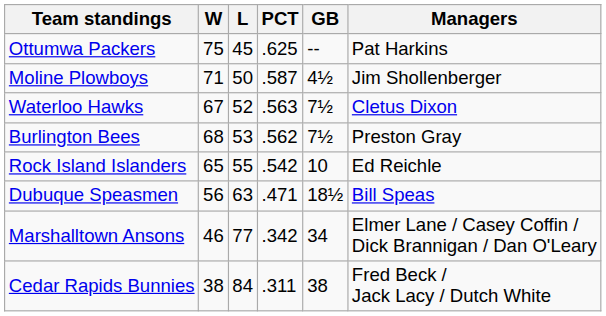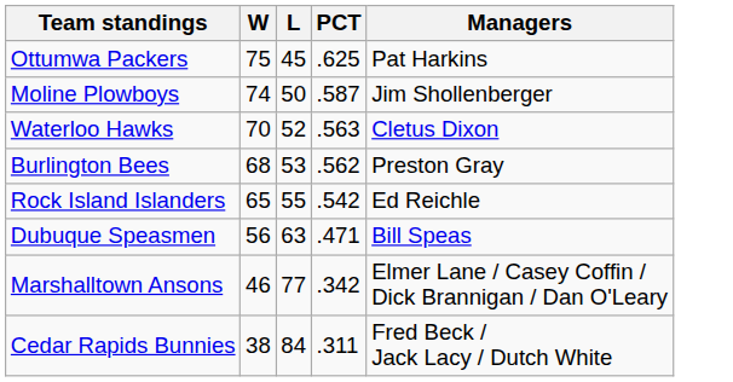 <table class="wikitable">
 <tr>
 <th>Team standings</th>
 <th>W</th>
 <th>L</th>
 <th>PCT</th>
-<th>GB</th>
 <th>Managers</th>
 </tr>
 <tr>
 <td><a href='#'>Ottumwa Packers</a></td>
 <td>75</td>
 <td>45</td>
 <td>.625</td>
-<td>--</td>
 <td>Pat Harkins</td>
 </tr>
 <tr>
 <td><a href='#'>Moline Plowboys</a></td>
-<td>71</td>
+<td>74</td>
 <td>50</td>
 <td>.587</td>
-<td>4½</td>
 <td>Jim Shollenberger</td>
 </tr>
 <tr>
 <td><a href='#'>Waterloo Hawks</a></td>
-<td>67</td>
+<td>70</td>
 <td>52</td>
 <td>.563</td>
-<td>7½</td>
 <td><a href='#'>Cletus Dixon</a></td>
 </tr>
 <tr>
 <td><a href='#'>Burlington Bees</a></td>
 <td>68</td>
 <td>53</td>
 <td>.562</td>
-<td>7½</td>
 <td>Preston Gray</td>
 </tr>
 <tr>
 <td><a href='#'>Rock Island Islanders</a></td>
 <td>65</td>
 <td>55</td>
 <td>.542</td>
-<td>10</td>
 <td>Ed Reichle</td>
 </tr>
 <tr>
 <td><a href='#'>Dubuque Speasmen</a></td>
 <td>56</td>
 <td>63</td>
 <td>.471</td>
-<td>18½</td>
 <td><a href='#'>Bill Speas</a></td>
 </tr>
 <tr>
 <td><a href='#'>Marshalltown Ansons</a></td>
 <td>46</td>
 <td>77</td>
 <td>.342</td>
-<td>34</td>
 <td>Elmer Lane / Casey Coffin /<br> Dick Brannigan / Dan O'Leary</td>
 </tr>
 <tr>
 <td><a href='#'>Cedar Rapids Bunnies</a></td>
 <td>38</td>
 <td>84</td>
 <td>.311</td>
-<td>38</td>
 <td>Fred Beck /<br>Jack Lacy / Dutch White</td>
 </tr>
 </table>
